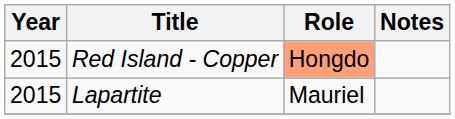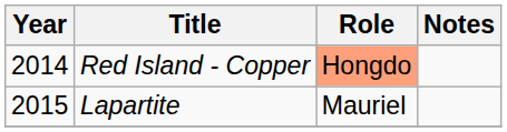 <table class="wikitable sortable">
 <tr>
 <th>Year</th>
 <th>Title</th>
 <th>Role</th>
 <th class="unsortable">Notes</th>
 </tr>
 <tr>
-<td>2015</td>
+<td>2014</td>
 <td><em>Red Island - Copper</em></td>
 <td style="background: lightsalmon;">Hongdo</td>
 <td></td>
 </tr>
 <tr>
 <td>2015</td>
 <td><em>Lapartite</em></td>
 <td>Mauriel</td>
 <td></td>
 </tr>
 <tr>
 </tr>
 </table>
